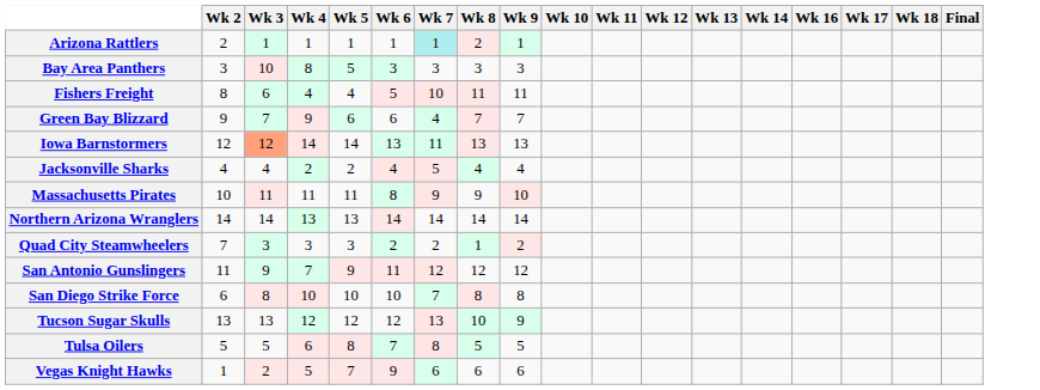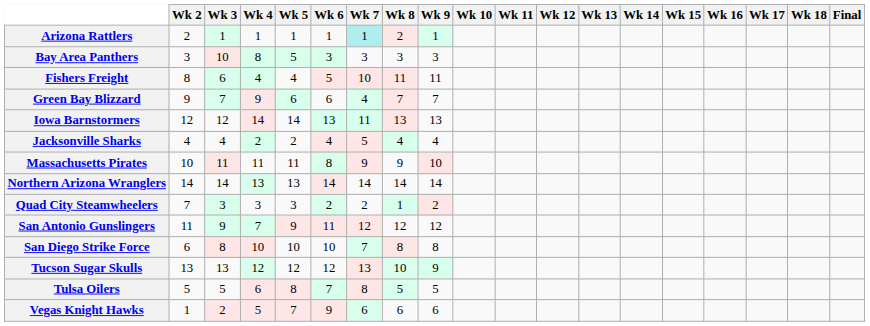 <table class="wikitable" style="text-align:center; white-space:nowrap; font-size:85%;">
 <tr>
 <th style="background:white; border-top-style:hidden; border-left-style:hidden;"> </th>
 <th>Wk 2<br></th>
 <th>Wk 3<br></th>
 <th>Wk 4<br></th>
 <th>Wk 5<br></th>
 <th>Wk 6<br></th>
 <th>Wk 7<br></th>
 <th>Wk 8<br></th>
 <th>Wk 9<br></th>
 <th>Wk 10</th>
 <th>Wk 11</th>
 <th>Wk 12</th>
 <th>Wk 13</th>
 <th>Wk 14</th>
+<th>Wk 15</th>
 <th>Wk 16</th>
 <th>Wk 17</th>
 <th>Wk 18</th>
 <th>Final</th>
 </tr>
 <tr>
 <th><a href='#'>Arizona Rattlers</a></th>
 <td>2</td>
 <td style="background:#d8ffeb;">1</td>
 <td>1</td>
 <td>1</td>
 <td>1</td>
 <td style="background: paleturquoise;">1</td>
 <td style="background:#ffe6e6;">2</td>
 <td style="background:#d8ffeb;">1</td>
+<td></td>
 <td></td>
 <td></td>
 <td></td>
 <td></td>
 <td></td>
 <td></td>
 <td></td>
 <td></td>
 <td></td>
 </tr>
 <tr>
 <th><a href='#'>Bay Area Panthers</a></th>
 <td>3</td>
 <td style="background:#ffe6e6;">10</td>
 <td style="background:#d8ffeb;">8</td>
 <td style="background:#d8ffeb;">5</td>
 <td style="background:#d8ffeb;">3</td>
 <td>3</td>
 <td>3</td>
 <td>3</td>
 <td></td>
 <td></td>
 <td></td>
 <td></td>
 <td></td>
 <td></td>
 <td></td>
 <td></td>
 <td></td>
+<td></td>
 </tr>
 <tr>
 <th><a href='#'>Fishers Freight</a></th>
 <td>8</td>
 <td style="background:#d8ffeb;">6</td>
 <td style="background:#d8ffeb;">4</td>
 <td>4</td>
 <td style="background:#ffe6e6;">5</td>
 <td style="background:#ffe6e6;">10</td>
 <td style="background:#ffe6e6;">11</td>
 <td>11</td>
+<td></td>
 <td></td>
 <td></td>
 <td></td>
 <td></td>
 <td></td>
 <td></td>
 <td></td>
 <td></td>
 <td></td>
 </tr>
 <tr>
 <th><a href='#'>Green Bay Blizzard</a></th>
 <td>9</td>
 <td style="background:#d8ffeb;">7</td>
 <td style="background:#ffe6e6;">9</td>
 <td style="background:#d8ffeb;">6</td>
 <td>6</td>
 <td style="background:#d8ffeb;">4</td>
 <td style="background:#ffe6e6;">7</td>
 <td>7</td>
 <td></td>
 <td></td>
 <td></td>
 <td></td>
 <td></td>
 <td></td>
 <td></td>
 <td></td>
 <td></td>
+<td></td>
 </tr>
 <tr>
 <th><a href='#'>Iowa Barnstormers</a></th>
 <td>12</td>
-<td style="background: lightsalmon;">12</td>
+<td>12</td>
 <td style="background:#ffe6e6;">14</td>
 <td>14</td>
 <td style="background:#d8ffeb;">13</td>
 <td style="background:#d8ffeb;">11</td>
 <td style="background:#ffe6e6;">13</td>
 <td>13</td>
+<td></td>
 <td></td>
 <td></td>
 <td></td>
 <td></td>
 <td></td>
 <td></td>
 <td></td>
 <td></td>
 <td></td>
 </tr>
 <tr>
 <th><a href='#'>Jacksonville Sharks</a></th>
 <td>4</td>
 <td>4</td>
 <td style="background:#d8ffeb;">2</td>
 <td>2</td>
 <td style="background:#ffe6e6;">4</td>
 <td style="background:#ffe6e6;">5</td>
 <td style="background:#d8ffeb;">4</td>
 <td>4</td>
 <td></td>
 <td></td>
 <td></td>
 <td></td>
 <td></td>
 <td></td>
 <td></td>
 <td></td>
 <td></td>
+<td></td>
 </tr>
 <tr>
 <th><a href='#'>Massachusetts Pirates</a></th>
 <td>10</td>
 <td style="background:#ffe6e6;">11</td>
 <td>11</td>
 <td>11</td>
 <td style="background:#d8ffeb;">8</td>
 <td style="background:#ffe6e6;">9</td>
 <td>9</td>
 <td style="background:#ffe6e6;">10</td>
+<td></td>
 <td></td>
 <td></td>
 <td></td>
 <td></td>
 <td></td>
 <td></td>
 <td></td>
 <td></td>
 <td></td>
 </tr>
 <tr>
 <th><a href='#'>Northern Arizona Wranglers</a></th>
 <td>14</td>
 <td>14</td>
 <td style="background:#d8ffeb;">13</td>
 <td>13</td>
 <td style="background:#ffe6e6;">14</td>
 <td>14</td>
 <td>14</td>
 <td>14</td>
 <td></td>
 <td></td>
 <td></td>
 <td></td>
 <td></td>
 <td></td>
 <td></td>
 <td></td>
 <td></td>
+<td></td>
 </tr>
 <tr>
 <th><a href='#'>Quad City Steamwheelers</a></th>
 <td>7</td>
 <td style="background:#d8ffeb;">3</td>
 <td>3</td>
 <td>3</td>
 <td style="background:#d8ffeb;">2</td>
 <td>2</td>
 <td style="background:#d8ffeb;">1</td>
 <td style="background:#ffe6e6;">2</td>
+<td></td>
 <td></td>
 <td></td>
 <td></td>
 <td></td>
 <td></td>
 <td></td>
 <td></td>
 <td></td>
 <td></td>
 </tr>
 <tr>
 <th><a href='#'>San Antonio Gunslingers</a></th>
 <td>11</td>
 <td style="background:#d8ffeb;">9</td>
 <td style="background:#d8ffeb;">7</td>
 <td style="background:#ffe6e6;">9</td>
 <td style="background:#ffe6e6;">11</td>
 <td style="background:#ffe6e6;">12</td>
 <td>12</td>
 <td>12</td>
 <td></td>
 <td></td>
 <td></td>
 <td></td>
 <td></td>
 <td></td>
 <td></td>
 <td></td>
 <td></td>
+<td></td>
 </tr>
 <tr>
 <th><a href='#'>San Diego Strike Force</a></th>
 <td>6</td>
 <td style="background:#ffe6e6;">8</td>
 <td style="background:#ffe6e6;">10</td>
 <td>10</td>
 <td>10</td>
 <td style="background:#d8ffeb;">7</td>
 <td style="background:#ffe6e6;">8</td>
 <td>8</td>
+<td></td>
 <td></td>
 <td></td>
 <td></td>
 <td></td>
 <td></td>
 <td></td>
 <td></td>
 <td></td>
 <td></td>
 </tr>
 <tr>
 <th><a href='#'>Tucson Sugar Skulls</a></th>
 <td>13</td>
 <td>13</td>
 <td style="background:#d8ffeb;">12</td>
 <td>12</td>
 <td>12</td>
 <td style="background:#ffe6e6;">13</td>
 <td style="background:#d8ffeb;">10</td>
 <td style="background:#d8ffeb;">9</td>
 <td></td>
 <td></td>
 <td></td>
 <td></td>
 <td></td>
 <td></td>
 <td></td>
 <td></td>
 <td></td>
+<td></td>
 </tr>
 <tr>
 <th><a href='#'>Tulsa Oilers</a></th>
 <td>5</td>
 <td>5</td>
 <td style="background:#ffe6e6;">6</td>
 <td style="background:#ffe6e6;">8</td>
 <td style="background:#d8ffeb;">7</td>
 <td style="background:#ffe6e6;">8</td>
 <td style="background:#d8ffeb;">5</td>
 <td>5</td>
+<td></td>
 <td></td>
 <td></td>
 <td></td>
 <td></td>
 <td></td>
 <td></td>
 <td></td>
 <td></td>
 <td></td>
 </tr>
 <tr>
 <th><a href='#'>Vegas Knight Hawks</a></th>
 <td>1</td>
 <td style="background:#ffe6e6;">2</td>
 <td style="background:#ffe6e6;">5</td>
 <td style="background:#ffe6e6;">7</td>
 <td style="background:#ffe6e6;">9</td>
 <td style="background:#d8ffeb;">6</td>
 <td>6</td>
 <td>6</td>
 <td></td>
 <td></td>
 <td></td>
 <td></td>
 <td></td>
 <td></td>
 <td></td>
 <td></td>
 <td></td>
+<td></td>
 </tr>
 </table>
